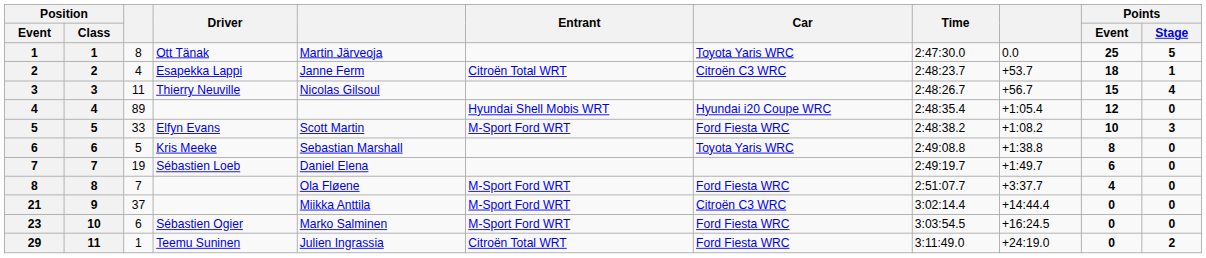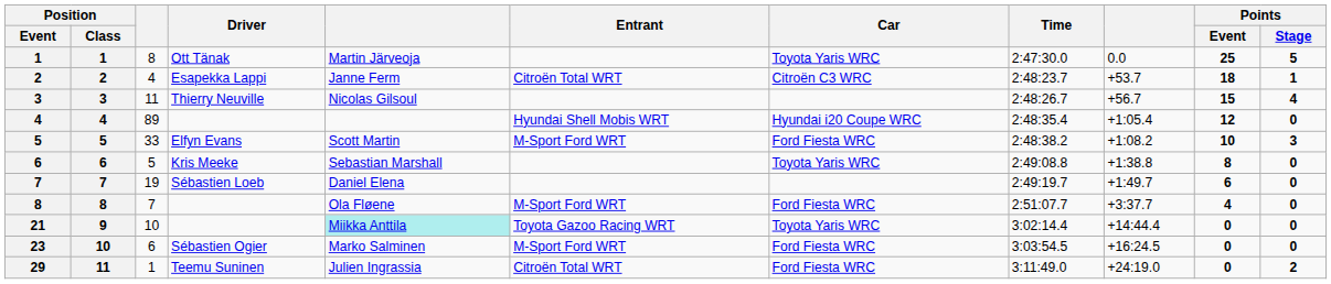 <table class="wikitable" width=85% style="font-size: 85%;">
 <tr>
 <th colspan="2">Position</th>
 <th rowspan="2"></th>
 <th rowspan="2">Driver</th>
 <th rowspan="2"></th>
 <th rowspan="2">Entrant</th>
 <th rowspan="2">Car</th>
 <th rowspan="2">Time</th>
 <th rowspan="2"></th>
 <th colspan="2">Points</th>
 </tr>
 <tr>
 <th>Event</th>
 <th>Class</th>
 <th>Event</th>
 <th><a href='#'>Stage</a></th>
 </tr>
 <tr>
 <th>1</th>
 <th>1</th>
 <td align="center">8</td>
 <td><a href='#'>Ott Tänak</a></td>
 <td><a href='#'>Martin Järveoja</a></td>
 <td></td>
 <td><a href='#'>Toyota Yaris WRC</a></td>
 <td>2:47:30.0</td>
 <td>0.0</td>
 <td align="center"><strong>25</strong></td>
 <td align="center"><strong>5</strong></td>
 </tr>
 <tr>
 <th>2</th>
 <th>2</th>
 <td align="center">4</td>
 <td><a href='#'>Esapekka Lappi</a></td>
 <td><a href='#'>Janne Ferm</a></td>
 <td><a href='#'>Citroën Total WRT</a></td>
 <td><a href='#'>Citroën C3 WRC</a></td>
 <td>2:48:23.7</td>
 <td>+53.7</td>
 <td align="center"><strong>18</strong></td>
 <td align="center"><strong>1</strong></td>
 </tr>
 <tr>
 <th>3</th>
 <th>3</th>
 <td align="center">11</td>
 <td><a href='#'>Thierry Neuville</a></td>
 <td><a href='#'>Nicolas Gilsoul</a></td>
 <td></td>
 <td></td>
 <td>2:48:26.7</td>
 <td>+56.7</td>
 <td align="center"><strong>15</strong></td>
 <td align="center"><strong>4</strong></td>
 </tr>
 <tr>
 <th>4</th>
 <th>4</th>
 <td align="center">89</td>
 <td></td>
 <td></td>
 <td><a href='#'>Hyundai Shell Mobis WRT</a></td>
 <td><a href='#'>Hyundai i20 Coupe WRC</a></td>
 <td>2:48:35.4</td>
 <td>+1:05.4</td>
 <td align="center"><strong>12</strong></td>
 <td align="center"><strong>0</strong></td>
 </tr>
 <tr>
 <th>5</th>
 <th>5</th>
 <td align="center">33</td>
 <td><a href='#'>Elfyn Evans</a></td>
 <td><a href='#'>Scott Martin</a></td>
 <td><a href='#'>M-Sport Ford WRT</a></td>
 <td><a href='#'>Ford Fiesta WRC</a></td>
 <td>2:48:38.2</td>
 <td>+1:08.2</td>
 <td align="center"><strong>10</strong></td>
 <td align="center"><strong>3</strong></td>
 </tr>
 <tr>
 <th>6</th>
 <th>6</th>
 <td align="center">5</td>
 <td><a href='#'>Kris Meeke</a></td>
 <td><a href='#'>Sebastian Marshall</a></td>
 <td></td>
 <td><a href='#'>Toyota Yaris WRC</a></td>
 <td>2:49:08.8</td>
 <td>+1:38.8</td>
 <td align="center"><strong>8</strong></td>
 <td align="center"><strong>0</strong></td>
 </tr>
 <tr>
 <th>7</th>
 <th>7</th>
 <td align="center">19</td>
 <td><a href='#'>Sébastien Loeb</a></td>
 <td><a href='#'>Daniel Elena</a></td>
 <td></td>
 <td></td>
 <td>2:49:19.7</td>
 <td>+1:49.7</td>
 <td align="center"><strong>6</strong></td>
 <td align="center"><strong>0</strong></td>
 </tr>
 <tr>
 <th>8</th>
 <th>8</th>
 <td align="center">7</td>
 <td></td>
 <td><a href='#'>Ola Fløene</a></td>
 <td><a href='#'>M-Sport Ford WRT</a></td>
 <td><a href='#'>Ford Fiesta WRC</a></td>
 <td>2:51:07.7</td>
 <td>+3:37.7</td>
 <td align="center"><strong>4</strong></td>
 <td align="center"><strong>0</strong></td>
 </tr>
 <tr>
 <th>21</th>
 <th>9</th>
-<td align="center">37</td>
+<td align="center">10</td>
 <td></td>
-<td><a href='#'>Miikka Anttila</a></td>
-<td><a href='#'>M-Sport Ford WRT</a></td>
-<td><a href='#'>Citroën C3 WRC</a></td>
+<td style="background: paleturquoise;"><a href='#'>Miikka Anttila</a></td>
+<td><a href='#'>Toyota Gazoo Racing WRT</a></td>
+<td><a href='#'>Toyota Yaris WRC</a></td>
 <td>3:02:14.4</td>
 <td>+14:44.4</td>
 <td align="center"><strong>0</strong></td>
 <td align="center"><strong>0</strong></td>
 </tr>
 <tr>
 <th>23</th>
 <th>10</th>
 <td align="center">6</td>
 <td><a href='#'>Sébastien Ogier</a></td>
 <td><a href='#'>Marko Salminen</a></td>
 <td><a href='#'>M-Sport Ford WRT</a></td>
 <td><a href='#'>Ford Fiesta WRC</a></td>
 <td>3:03:54.5</td>
 <td>+16:24.5</td>
 <td align="center"><strong>0</strong></td>
 <td align="center"><strong>0</strong></td>
 </tr>
 <tr>
 <th>29</th>
 <th>11</th>
 <td align="center">1</td>
 <td><a href='#'>Teemu Suninen</a></td>
 <td><a href='#'>Julien Ingrassia</a></td>
 <td><a href='#'>Citroën Total WRT</a></td>
 <td><a href='#'>Ford Fiesta WRC</a></td>
 <td>3:11:49.0</td>
 <td>+24:19.0</td>
 <td align="center"><strong>0</strong></td>
 <td align="center"><strong>2</strong></td>
 </tr>
 </table>
